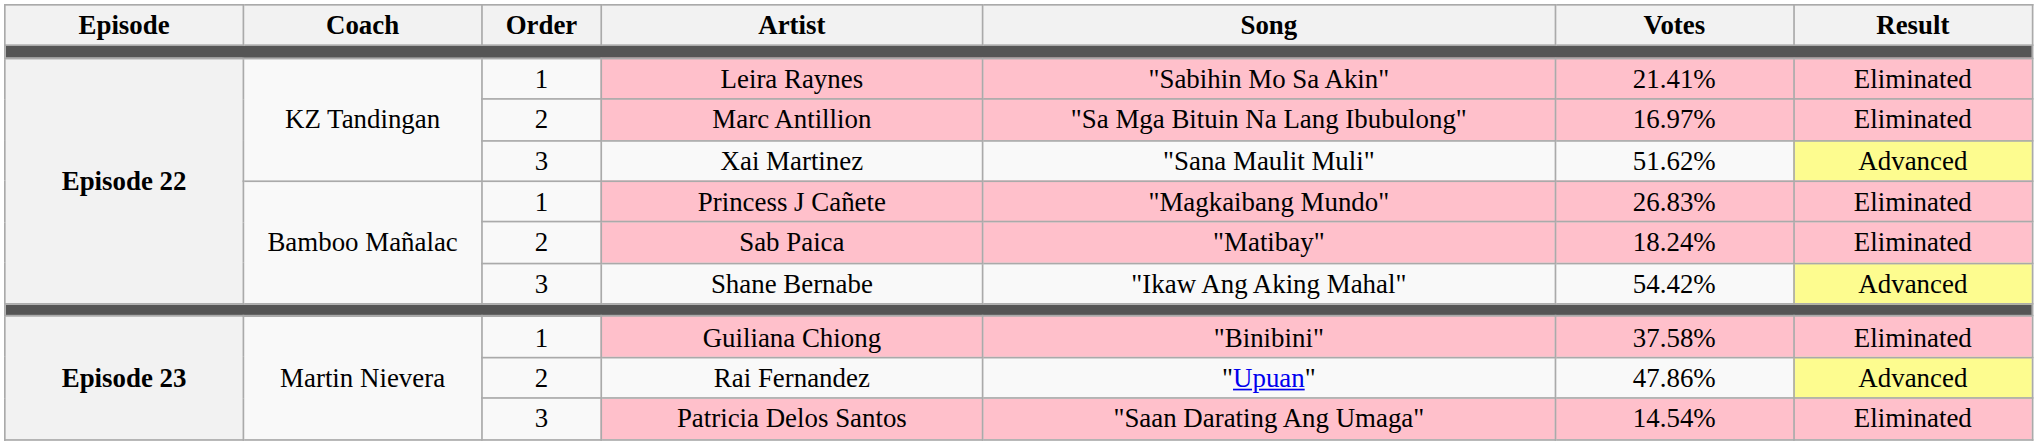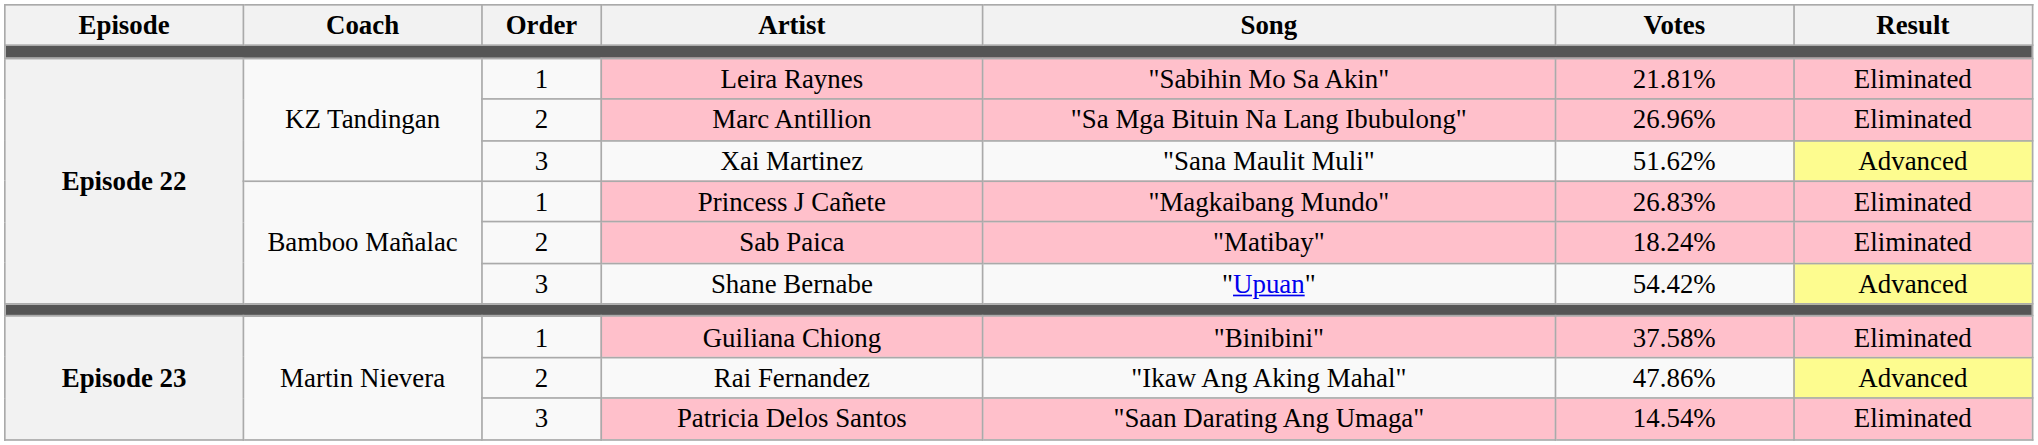 <table class="wikitable" style="text-align:center; line-height:17px;">
 <tr>
 <th width="10%">Episode</th>
 <th width="10%">Coach</th>
 <th width="05%">Order</th>
 <th width="16%">Artist</th>
 <th width="24%">Song</th>
 <th width="10%">Votes</th>
 <th width="10%">Result</th>
 </tr>
 <tr>
 <td colspan="7" style="background:#555;"></td>
 </tr>
 <tr>
 <th rowspan="6">Episode 22<br><small></small></th>
 <td rowspan="3">KZ Tandingan</td>
 <td>1</td>
 <td style="background:pink;">Leira Raynes</td>
 <td style="background:pink;">"Sabihin Mo Sa Akin"</td>
-<td style="background:pink;">21.41%</td>
+<td style="background:pink;">21.81%</td>
 <td style="background:pink;">Eliminated</td>
 </tr>
 <tr>
 <td>2</td>
 <td style="background:pink;">Marc Antillion</td>
 <td style="background:pink;">"Sa Mga Bituin Na Lang Ibubulong"</td>
-<td style="background:pink;">16.97%</td>
+<td style="background:pink;">26.96%</td>
 <td style="background:pink;">Eliminated</td>
 </tr>
 <tr>
 <td>3</td>
 <td>Xai Martinez</td>
 <td>"Sana Maulit Muli"</td>
 <td>51.62%</td>
 <td style="background:#fdfc8f;">Advanced</td>
 </tr>
 <tr>
 <td rowspan="3">Bamboo Mañalac</td>
 <td>1</td>
 <td style="background:pink;">Princess J Cañete</td>
 <td style="background:pink;">"Magkaibang Mundo"</td>
 <td style="background:pink;">26.83%</td>
 <td style="background:pink;">Eliminated</td>
 </tr>
 <tr>
 <td>2</td>
 <td style="background:pink;">Sab Paica</td>
 <td style="background:pink;">"Matibay"</td>
 <td style="background:pink;">18.24%</td>
 <td style="background:pink;">Eliminated</td>
 </tr>
 <tr>
 <td>3</td>
 <td>Shane Bernabe</td>
-<td>"Ikaw Ang Aking Mahal"</td>
+<td>"<a href='#'>Upuan</a>"</td>
 <td>54.42%</td>
 <td style="background:#fdfc8f;">Advanced</td>
 </tr>
 <tr>
 <td colspan="7" style="background:#555;"></td>
 </tr>
 <tr>
 <th rowspan="3">Episode 23<br><small></small></th>
 <td rowspan="3">Martin Nievera</td>
 <td>1</td>
 <td style="background:pink;">Guiliana Chiong</td>
 <td style="background:pink;">"Binibini"</td>
 <td style="background:pink;">37.58%</td>
 <td style="background:pink;">Eliminated</td>
 </tr>
 <tr>
 <td>2</td>
 <td>Rai Fernandez</td>
-<td>"<a href='#'>Upuan</a>"</td>
+<td>"Ikaw Ang Aking Mahal"</td>
 <td>47.86%</td>
 <td style="background:#fdfc8f;">Advanced</td>
 </tr>
 <tr>
 <td>3</td>
 <td style="background:pink;">Patricia Delos Santos</td>
 <td style="background:pink;">"Saan Darating Ang Umaga"</td>
 <td style="background:pink;">14.54%</td>
 <td style="background:pink;">Eliminated</td>
 </tr>
 </table>
